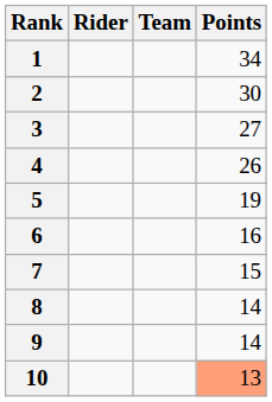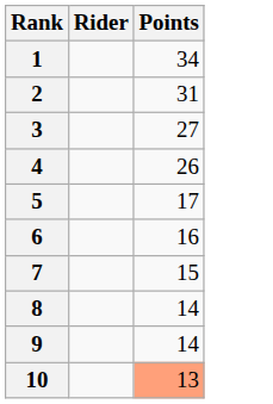 <table class="wikitable" margin-bottom:0;">
 <tr>
 <th scope="col">Rank</th>
 <th scope="col">Rider</th>
-<th scope="col">Team</th>
 <th scope="col">Points</th>
 </tr>
 <tr>
 <th scope="row">1</th>
 <td> </td>
-<td></td>
 <td align="right">34</td>
 </tr>
 <tr>
 <th scope="row">2</th>
 <td></td>
-<td></td>
-<td align="right">30</td>
+<td align="right">31</td>
 </tr>
 <tr>
 <th scope="row">3</th>
 <td> </td>
-<td></td>
 <td align="right">27</td>
 </tr>
 <tr>
 <th scope="row">4</th>
-<td></td>
 <td></td>
 <td align="right">26</td>
 </tr>
 <tr>
 <th scope="row">5</th>
 <td></td>
-<td></td>
-<td align="right">19</td>
+<td align="right">17</td>
 </tr>
 <tr>
 <th scope="row">6</th>
-<td></td>
 <td></td>
 <td align="right">16</td>
 </tr>
 <tr>
 <th scope="row">7</th>
 <td></td>
-<td></td>
 <td align="right">15</td>
 </tr>
 <tr>
 <th scope="row">8</th>
-<td></td>
 <td></td>
 <td align="right">14</td>
 </tr>
 <tr>
 <th scope="row">9</th>
 <td></td>
-<td></td>
 <td align="right">14</td>
 </tr>
 <tr>
 <th scope="row">10</th>
 <td></td>
-<td></td>
 <td align="right" style="background: lightsalmon;">13</td>
 </tr>
 </table>
